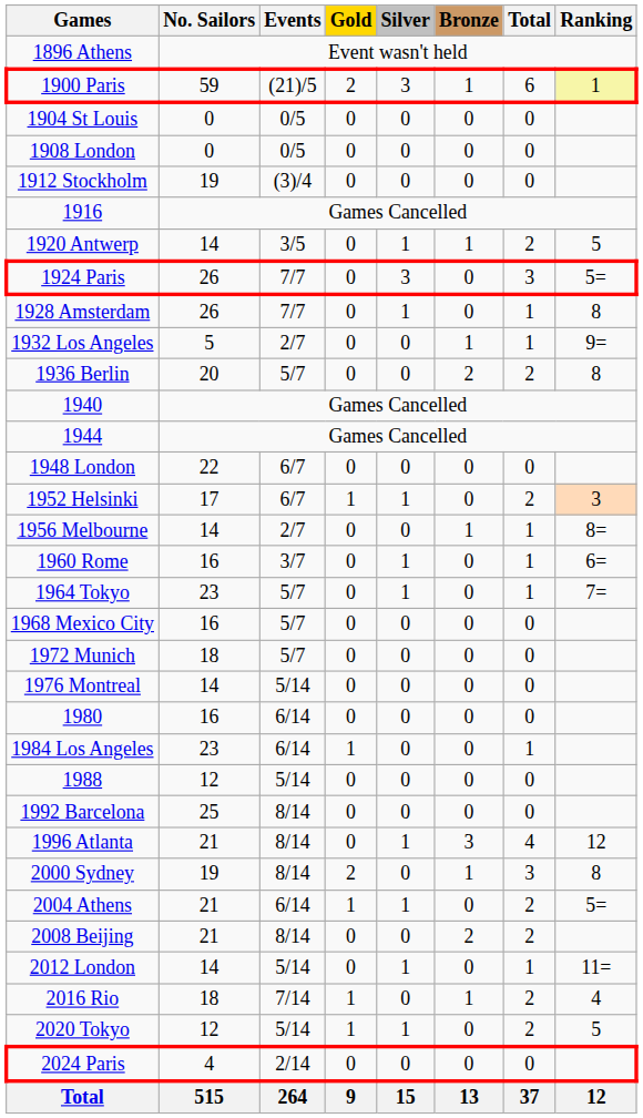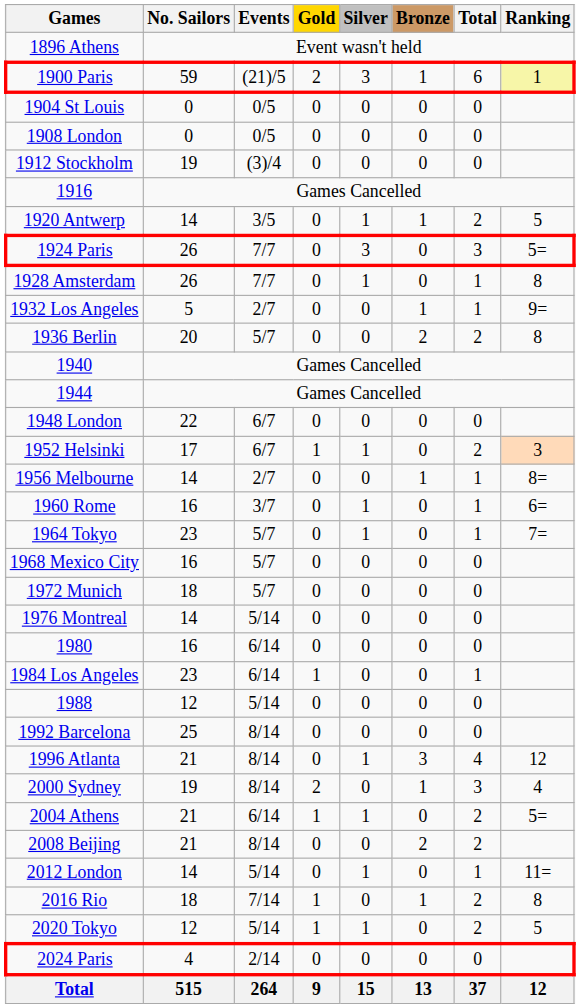 <table class="wikitable sortable" style="text-align:center">
 <tr>
 <th>Games</th>
 <th>No. Sailors</th>
 <th>Events</th>
 <th style="background-color:gold;">Gold</th>
 <th style="background-color:silver;">Silver</th>
 <th style="background-color:#c96;">Bronze</th>
 <th>Total</th>
 <th>Ranking</th>
 </tr>
 <tr>
 <td><a href='#'>1896 Athens</a></td>
 <td colspan=7>Event wasn't held</td>
 </tr>
 <tr align=center style="border: 3px solid red">
 <td><a href='#'>1900 Paris</a></td>
 <td>59</td>
 <td>(21)/5</td>
 <td>2</td>
 <td>3</td>
 <td>1</td>
 <td>6</td>
 <td bgcolor=F7F6A8>1</td>
 </tr>
 <tr>
 <td><a href='#'>1904 St Louis</a></td>
 <td>0</td>
 <td>0/5</td>
 <td>0</td>
 <td>0</td>
 <td>0</td>
 <td>0</td>
 <td></td>
 </tr>
 <tr>
 <td><a href='#'>1908 London</a></td>
 <td>0</td>
 <td>0/5</td>
 <td>0</td>
 <td>0</td>
 <td>0</td>
 <td>0</td>
 <td></td>
 </tr>
 <tr>
 <td><a href='#'>1912 Stockholm</a></td>
 <td>19</td>
 <td>(3)/4</td>
 <td>0</td>
 <td>0</td>
 <td>0</td>
 <td>0</td>
 <td></td>
 </tr>
 <tr>
 <td><a href='#'>1916</a></td>
 <td colspan=7>Games Cancelled</td>
 </tr>
 <tr>
 <td><a href='#'>1920 Antwerp</a></td>
 <td>14</td>
 <td>3/5</td>
 <td>0</td>
 <td>1</td>
 <td>1</td>
 <td>2</td>
 <td>5</td>
 </tr>
 <tr align=center style="border: 3px solid red">
 <td><a href='#'>1924 Paris</a></td>
 <td>26</td>
 <td>7/7</td>
 <td>0</td>
 <td>3</td>
 <td>0</td>
 <td>3</td>
 <td>5=</td>
 </tr>
 <tr>
 <td><a href='#'>1928 Amsterdam</a></td>
 <td>26</td>
 <td>7/7</td>
 <td>0</td>
 <td>1</td>
 <td>0</td>
 <td>1</td>
 <td>8</td>
 </tr>
 <tr>
 <td><a href='#'>1932 Los Angeles</a></td>
 <td>5</td>
 <td>2/7</td>
 <td>0</td>
 <td>0</td>
 <td>1</td>
 <td>1</td>
 <td>9=</td>
 </tr>
 <tr>
 <td><a href='#'>1936 Berlin</a></td>
 <td>20</td>
 <td>5/7</td>
 <td>0</td>
 <td>0</td>
 <td>2</td>
 <td>2</td>
 <td>8</td>
 </tr>
 <tr>
 <td><a href='#'>1940</a></td>
 <td colspan=7>Games Cancelled</td>
 </tr>
 <tr>
 <td><a href='#'>1944</a></td>
 <td colspan=7>Games Cancelled</td>
 </tr>
 <tr>
 <td><a href='#'>1948 London</a></td>
 <td>22</td>
 <td>6/7</td>
 <td>0</td>
 <td>0</td>
 <td>0</td>
 <td>0</td>
 <td></td>
 </tr>
 <tr>
 <td><a href='#'>1952 Helsinki</a></td>
 <td>17</td>
 <td>6/7</td>
 <td>1</td>
 <td>1</td>
 <td>0</td>
 <td>2</td>
 <td bgcolor=ffdab9>3</td>
 </tr>
 <tr>
 <td><a href='#'>1956 Melbourne</a></td>
 <td>14</td>
 <td>2/7</td>
 <td>0</td>
 <td>0</td>
 <td>1</td>
 <td>1</td>
 <td>8=</td>
 </tr>
 <tr>
 <td><a href='#'>1960 Rome</a></td>
 <td>16</td>
 <td>3/7</td>
 <td>0</td>
 <td>1</td>
 <td>0</td>
 <td>1</td>
 <td>6=</td>
 </tr>
 <tr>
 <td><a href='#'>1964 Tokyo</a></td>
 <td>23</td>
 <td>5/7</td>
 <td>0</td>
 <td>1</td>
 <td>0</td>
 <td>1</td>
 <td>7=</td>
 </tr>
 <tr>
 <td><a href='#'>1968 Mexico City</a></td>
 <td>16</td>
 <td>5/7</td>
 <td>0</td>
 <td>0</td>
 <td>0</td>
 <td>0</td>
 <td></td>
 </tr>
 <tr>
 <td><a href='#'>1972 Munich</a></td>
 <td>18</td>
 <td>5/7</td>
 <td>0</td>
 <td>0</td>
 <td>0</td>
 <td>0</td>
 <td></td>
 </tr>
 <tr>
 <td><a href='#'>1976 Montreal</a></td>
 <td>14</td>
 <td>5/14</td>
 <td>0</td>
 <td>0</td>
 <td>0</td>
 <td>0</td>
 <td></td>
 </tr>
 <tr>
 <td><a href='#'>1980</a></td>
 <td>16</td>
 <td>6/14</td>
 <td>0</td>
 <td>0</td>
 <td>0</td>
 <td>0</td>
 <td></td>
 </tr>
 <tr>
 <td><a href='#'>1984 Los Angeles</a></td>
 <td>23</td>
 <td>6/14</td>
 <td>1</td>
 <td>0</td>
 <td>0</td>
 <td>1</td>
 <td></td>
 </tr>
 <tr>
 <td><a href='#'>1988</a></td>
 <td>12</td>
 <td>5/14</td>
 <td>0</td>
 <td>0</td>
 <td>0</td>
 <td>0</td>
 <td></td>
 </tr>
 <tr>
 <td><a href='#'>1992 Barcelona</a></td>
 <td>25</td>
 <td>8/14</td>
 <td>0</td>
 <td>0</td>
 <td>0</td>
 <td>0</td>
 <td></td>
 </tr>
 <tr>
 <td><a href='#'>1996 Atlanta</a></td>
 <td>21</td>
 <td>8/14</td>
 <td>0</td>
 <td>1</td>
 <td>3</td>
 <td>4</td>
 <td>12</td>
 </tr>
 <tr>
 <td><a href='#'>2000 Sydney</a></td>
 <td>19</td>
 <td>8/14</td>
 <td>2</td>
 <td>0</td>
 <td>1</td>
 <td>3</td>
-<td>8</td>
+<td>4</td>
 </tr>
 <tr>
 <td><a href='#'>2004 Athens</a></td>
 <td>21</td>
 <td>6/14</td>
 <td>1</td>
 <td>1</td>
 <td>0</td>
 <td>2</td>
 <td>5=</td>
 </tr>
 <tr>
 <td><a href='#'>2008 Beijing</a></td>
 <td>21</td>
 <td>8/14</td>
 <td>0</td>
 <td>0</td>
 <td>2</td>
 <td>2</td>
 <td></td>
 </tr>
 <tr>
 <td><a href='#'>2012 London</a></td>
 <td>14</td>
 <td>5/14</td>
 <td>0</td>
 <td>1</td>
 <td>0</td>
 <td>1</td>
 <td>11=</td>
 </tr>
 <tr>
 <td><a href='#'>2016 Rio</a></td>
 <td>18</td>
 <td>7/14</td>
 <td>1</td>
 <td>0</td>
 <td>1</td>
 <td>2</td>
-<td>4</td>
+<td>8</td>
 </tr>
 <tr>
 <td><a href='#'>2020 Tokyo</a></td>
 <td>12</td>
 <td>5/14</td>
 <td>1</td>
 <td>1</td>
 <td>0</td>
 <td>2</td>
 <td>5</td>
 </tr>
 <tr align=center style="border: 3px solid red">
 <td><a href='#'>2024 Paris</a></td>
 <td>4</td>
 <td>2/14</td>
 <td>0</td>
 <td>0</td>
 <td>0</td>
 <td>0</td>
 <td></td>
 </tr>
 <tr>
 <th><a href='#'>Total</a></th>
 <th>515</th>
 <th>264</th>
 <th>9</th>
 <th>15</th>
 <th>13</th>
 <th>37</th>
 <th>12</th>
 </tr>
 </table>
